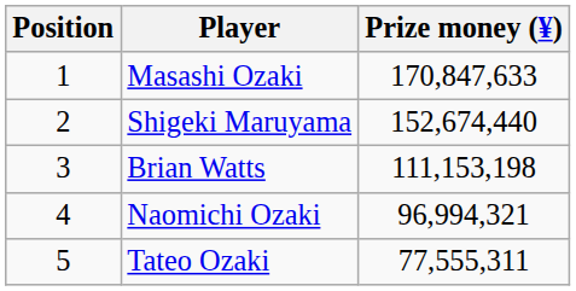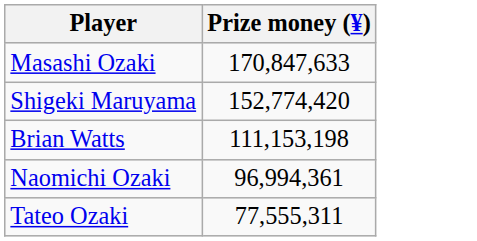 <table class="wikitable">
 <tr>
-<th>Position</th>
 <th>Player</th>
 <th>Prize money (<a href='#'>¥</a>)</th>
 </tr>
 <tr>
-<td align=center>1</td>
 <td> <a href='#'>Masashi Ozaki</a></td>
 <td align=center>170,847,633</td>
 </tr>
 <tr>
-<td align=center>2</td>
 <td> <a href='#'>Shigeki Maruyama</a></td>
-<td align=center>152,674,440</td>
+<td align=center>152,774,420</td>
 </tr>
 <tr>
-<td align=center>3</td>
 <td> <a href='#'>Brian Watts</a></td>
 <td align=center>111,153,198</td>
 </tr>
 <tr>
-<td align=center>4</td>
 <td> <a href='#'>Naomichi Ozaki</a></td>
-<td align=center>96,994,321</td>
+<td align=center>96,994,361</td>
 </tr>
 <tr>
-<td align=center>5</td>
 <td> <a href='#'>Tateo Ozaki</a></td>
 <td align=center>77,555,311</td>
 </tr>
 </table>
